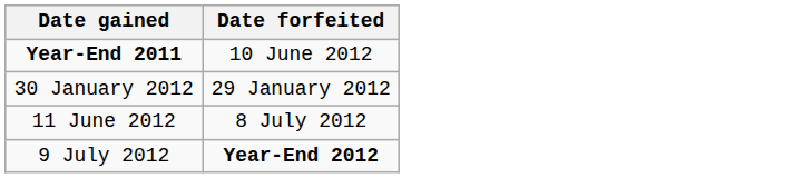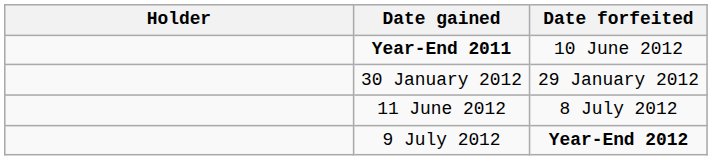 <table class="wikitable" style="font-size:90%">
 <tr>
+<th style="width:222px;">Holder</th>
 <th style="width:110px;">Date gained</th>
 <th style="width:110px;">Date forfeited</th>
 </tr>
 <tr>
+<td></td>
 <td style="text-align:center;"><strong>Year-End 2011</strong></td>
 <td style="text-align:center;">10 June 2012</td>
 </tr>
 <tr>
+<td></td>
 <td style="text-align:center;">30 January 2012</td>
 <td style="text-align:center;">29 January 2012</td>
 </tr>
 <tr>
+<td></td>
 <td style="text-align:center;">11 June 2012</td>
 <td style="text-align:center;">8 July 2012</td>
 </tr>
 <tr>
+<td></td>
 <td style="text-align:center;">9 July 2012</td>
 <td style="text-align:center;"><strong>Year-End 2012</strong></td>
 </tr>
 </table>
